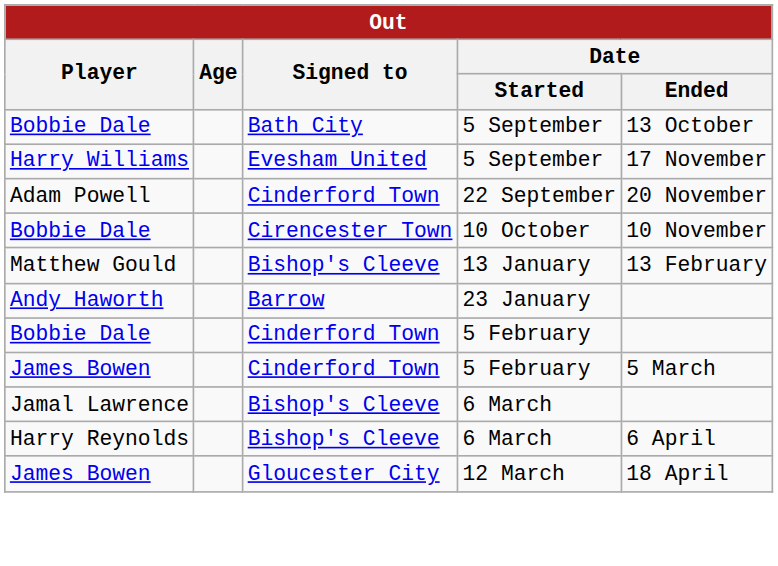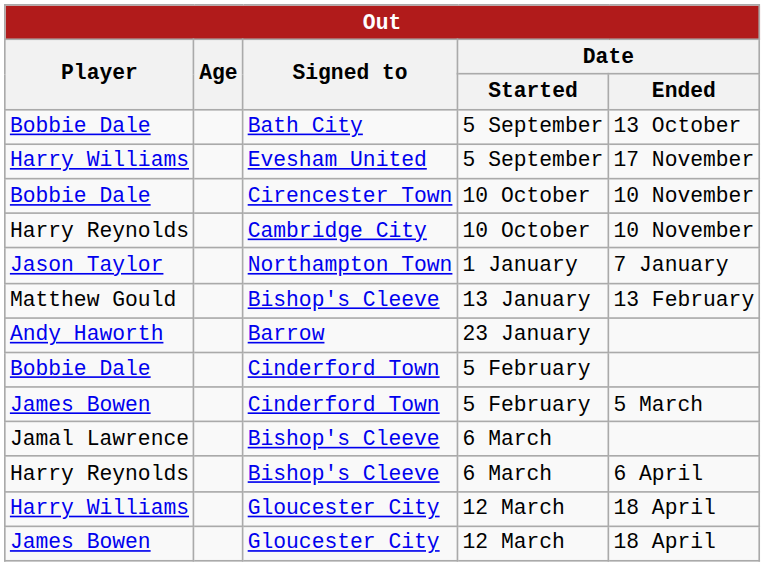 <table class="wikitable">
 <tr>
 <th colspan="5" style="background:#B11B1B; color:#fff;">Out</th>
 </tr>
 <tr>
 <th rowspan="2">Player</th>
 <th rowspan="2">Age</th>
 <th rowspan="2">Signed to</th>
 <th colspan="2">Date</th>
 </tr>
 <tr>
 <th>Started</th>
 <th>Ended</th>
 </tr>
 <tr>
 <td> <a href='#'>Bobbie Dale</a></td>
 <td></td>
 <td><a href='#'>Bath City</a></td>
 <td>5 September</td>
 <td>13 October</td>
 </tr>
 <tr>
 <td> <a href='#'>Harry Williams</a></td>
 <td></td>
 <td><a href='#'>Evesham United</a></td>
 <td>5 September</td>
 <td>17 November</td>
 </tr>
 <tr>
-<td> Adam Powell</td>
-<td></td>
-<td><a href='#'>Cinderford Town</a></td>
-<td>22 September</td>
-<td>20 November</td>
-</tr>
-<tr>
 <td> <a href='#'>Bobbie Dale</a></td>
 <td></td>
 <td><a href='#'>Cirencester Town</a></td>
 <td>10 October</td>
 <td>10 November</td>
+</tr>
+<tr>
+<td> Harry Reynolds</td>
+<td></td>
+<td><a href='#'>Cambridge City</a></td>
+<td>10 October</td>
+<td>10 November</td>
+</tr>
+<tr>
+<td> <a href='#'>Jason Taylor</a></td>
+<td></td>
+<td><a href='#'>Northampton Town</a></td>
+<td>1 January</td>
+<td>7 January</td>
 </tr>
 <tr>
 <td> Matthew Gould</td>
 <td></td>
 <td><a href='#'>Bishop's Cleeve</a></td>
 <td>13 January</td>
 <td>13 February</td>
 </tr>
 <tr>
 <td> <a href='#'>Andy Haworth</a></td>
 <td></td>
 <td><a href='#'>Barrow</a></td>
 <td>23 January</td>
 <td></td>
 </tr>
 <tr>
 <td> <a href='#'>Bobbie Dale</a></td>
 <td></td>
 <td><a href='#'>Cinderford Town</a></td>
 <td>5 February</td>
 <td></td>
 </tr>
 <tr>
 <td> <a href='#'>James Bowen</a></td>
 <td></td>
 <td><a href='#'>Cinderford Town</a></td>
 <td>5 February</td>
 <td>5 March</td>
 </tr>
 <tr>
 <td> Jamal Lawrence</td>
 <td></td>
 <td><a href='#'>Bishop's Cleeve</a></td>
 <td>6 March</td>
 <td></td>
 </tr>
 <tr>
 <td> Harry Reynolds</td>
 <td></td>
 <td><a href='#'>Bishop's Cleeve</a></td>
 <td>6 March</td>
 <td>6 April</td>
 </tr>
 <tr>
+<td> <a href='#'>Harry Williams</a></td>
+<td></td>
+<td><a href='#'>Gloucester City</a></td>
+<td>12 March</td>
+<td>18 April</td>
+</tr>
+<tr>
 <td> <a href='#'>James Bowen</a></td>
 <td></td>
 <td><a href='#'>Gloucester City</a></td>
 <td>12 March</td>
 <td>18 April</td>
 </tr>
 </table>
